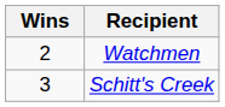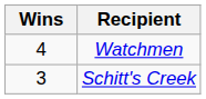 <table class="wikitable" rowspan="2" style="text-align:center;" background: #f6e39c;>
 <tr>
 <th scope="col" style="width:55px;">Wins</th>
 <th scope="col" style="text-align:center;">Recipient</th>
 </tr>
 <tr>
-<td style="text-align: center;">2</td>
+<td style="text-align: center;">4</td>
 <td><em><a href='#'>Watchmen</a></em></td>
 </tr>
 <tr>
 <td style="text-align: center;">3</td>
 <td><em><a href='#'>Schitt's Creek</a></em></td>
 </tr>
 </table>
